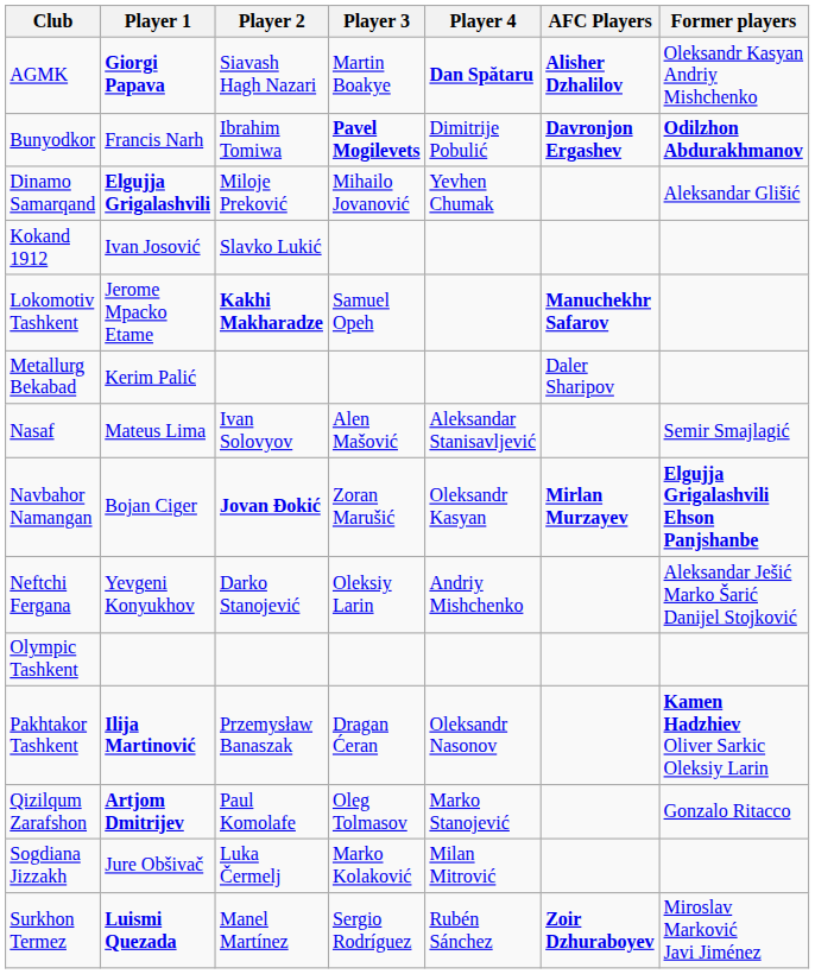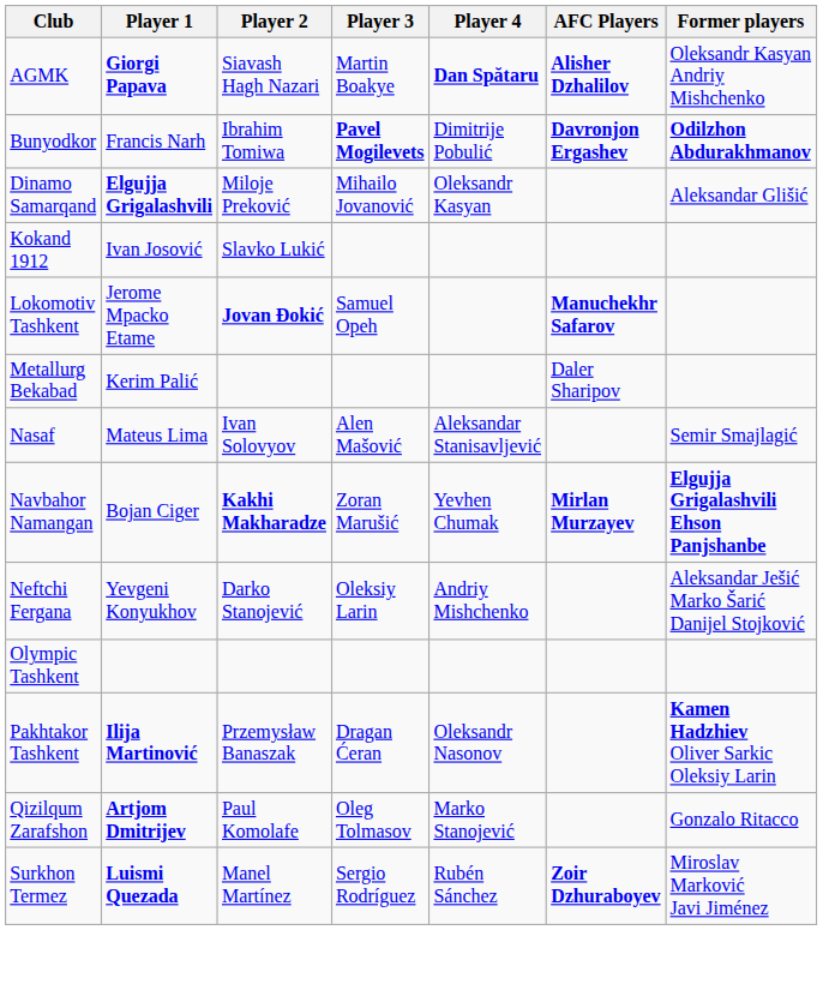 <table class="wikitable" style="font-size:90%;">
 <tr>
 <th>Club</th>
 <th>Player 1</th>
 <th>Player 2</th>
 <th>Player 3</th>
 <th>Player 4</th>
 <th>AFC Players</th>
 <th>Former players</th>
 </tr>
 <tr>
 <td><a href='#'>AGMK</a></td>
 <td> <strong><a href='#'>Giorgi Papava</a></strong></td>
 <td> <a href='#'>Siavash Hagh Nazari</a></td>
 <td> <a href='#'>Martin Boakye</a></td>
 <td> <strong><a href='#'>Dan Spătaru</a></strong></td>
 <td> <strong><a href='#'>Alisher Dzhalilov</a></strong></td>
 <td> <a href='#'>Oleksandr Kasyan</a> <br>  <a href='#'>Andriy Mishchenko</a></td>
 </tr>
 <tr>
 <td><a href='#'>Bunyodkor</a></td>
 <td> <a href='#'>Francis Narh</a></td>
 <td> <a href='#'>Ibrahim Tomiwa</a></td>
 <td> <strong><a href='#'>Pavel Mogilevets</a></strong></td>
 <td> <a href='#'>Dimitrije Pobulić</a></td>
 <td> <strong><a href='#'>Davronjon Ergashev</a></strong></td>
 <td> <strong><a href='#'>Odilzhon Abdurakhmanov</a></strong></td>
 </tr>
 <tr>
 <td><a href='#'>Dinamo Samarqand</a></td>
 <td> <strong><a href='#'>Elgujja Grigalashvili</a></strong></td>
 <td> <a href='#'>Miloje Preković</a></td>
 <td> <a href='#'>Mihailo Jovanović</a></td>
-<td> <a href='#'>Yevhen Chumak</a></td>
+<td> <a href='#'>Oleksandr Kasyan</a></td>
 <td></td>
 <td> <a href='#'>Aleksandar Glišić</a></td>
 </tr>
 <tr>
 <td><a href='#'>Kokand 1912</a></td>
 <td> <a href='#'>Ivan Josović</a></td>
 <td> <a href='#'>Slavko Lukić</a></td>
 <td></td>
 <td></td>
 <td></td>
 <td></td>
 </tr>
 <tr>
 <td><a href='#'>Lokomotiv Tashkent</a></td>
 <td>  <a href='#'>Jerome Mpacko Etame</a></td>
-<td> <strong><a href='#'>Kakhi Makharadze</a></strong></td>
+<td> <strong><a href='#'>Jovan Đokić</a></strong></td>
 <td> <a href='#'>Samuel Opeh</a></td>
 <td></td>
 <td> <strong><a href='#'>Manuchekhr Safarov</a></strong></td>
 <td></td>
 </tr>
 <tr>
 <td><a href='#'>Metallurg Bekabad</a></td>
 <td> <a href='#'>Kerim Palić</a></td>
 <td></td>
 <td></td>
 <td></td>
 <td> <a href='#'>Daler Sharipov</a></td>
 <td></td>
 </tr>
 <tr>
 <td><a href='#'>Nasaf</a></td>
 <td> <a href='#'>Mateus Lima</a></td>
 <td> <a href='#'>Ivan Solovyov</a></td>
 <td> <a href='#'>Alen Mašović</a></td>
 <td> <a href='#'>Aleksandar Stanisavljević</a></td>
 <td></td>
 <td> <a href='#'>Semir Smajlagić</a></td>
 </tr>
 <tr>
 <td><a href='#'>Navbahor Namangan</a></td>
 <td> <a href='#'>Bojan Ciger</a></td>
-<td> <strong><a href='#'>Jovan Đokić</a></strong></td>
+<td> <strong><a href='#'>Kakhi Makharadze</a></strong></td>
 <td> <a href='#'>Zoran Marušić</a></td>
-<td> <a href='#'>Oleksandr Kasyan</a></td>
+<td> <a href='#'>Yevhen Chumak</a></td>
 <td> <strong><a href='#'>Mirlan Murzayev</a></strong></td>
 <td> <strong><a href='#'>Elgujja Grigalashvili</a></strong> <br>  <strong><a href='#'>Ehson Panjshanbe</a></strong></td>
 </tr>
 <tr>
 <td><a href='#'>Neftchi Fergana</a></td>
 <td> <a href='#'>Yevgeni Konyukhov</a></td>
 <td> <a href='#'>Darko Stanojević</a></td>
 <td> <a href='#'>Oleksiy Larin</a></td>
 <td> <a href='#'>Andriy Mishchenko</a></td>
 <td></td>
 <td> <a href='#'>Aleksandar Ješić</a> <br>  <a href='#'>Marko Šarić</a> <br>  <a href='#'>Danijel Stojković</a></td>
 </tr>
 <tr>
 <td><a href='#'>Olympic Tashkent</a></td>
 <td></td>
 <td></td>
 <td></td>
 <td></td>
 <td></td>
 <td></td>
 </tr>
 <tr>
 <td><a href='#'>Pakhtakor Tashkent</a></td>
 <td> <strong><a href='#'>Ilija Martinović</a></strong></td>
 <td> <a href='#'>Przemysław Banaszak</a></td>
 <td> <a href='#'>Dragan Ćeran</a></td>
 <td> <a href='#'>Oleksandr Nasonov</a></td>
 <td></td>
 <td> <strong><a href='#'>Kamen Hadzhiev</a></strong> <br>  <a href='#'>Oliver Sarkic</a> <br>  <a href='#'>Oleksiy Larin</a></td>
 </tr>
 <tr>
 <td><a href='#'>Qizilqum Zarafshon</a></td>
 <td> <strong><a href='#'>Artjom Dmitrijev</a></strong></td>
 <td> <a href='#'>Paul Komolafe</a></td>
 <td> <a href='#'>Oleg Tolmasov</a></td>
 <td> <a href='#'>Marko Stanojević</a></td>
 <td></td>
 <td> <a href='#'>Gonzalo Ritacco</a></td>
 </tr>
 <tr>
-<td><a href='#'>Sogdiana Jizzakh</a></td>
-<td> <a href='#'>Jure Obšivač</a></td>
-<td> <a href='#'>Luka Čermelj</a></td>
-<td> <a href='#'>Marko Kolaković</a></td>
-<td> <a href='#'>Milan Mitrović</a></td>
-<td></td>
-<td></td>
-</tr>
-<tr>
 <td><a href='#'>Surkhon Termez</a></td>
 <td> <strong><a href='#'>Luismi Quezada</a></strong></td>
 <td> <a href='#'>Manel Martínez</a></td>
 <td> <a href='#'>Sergio Rodríguez</a></td>
 <td> <a href='#'>Rubén Sánchez</a></td>
 <td> <strong><a href='#'>Zoir Dzhuraboyev</a></strong></td>
 <td> <a href='#'>Miroslav Marković</a> <br>  <a href='#'>Javi Jiménez</a></td>
 </tr>
 </table>
